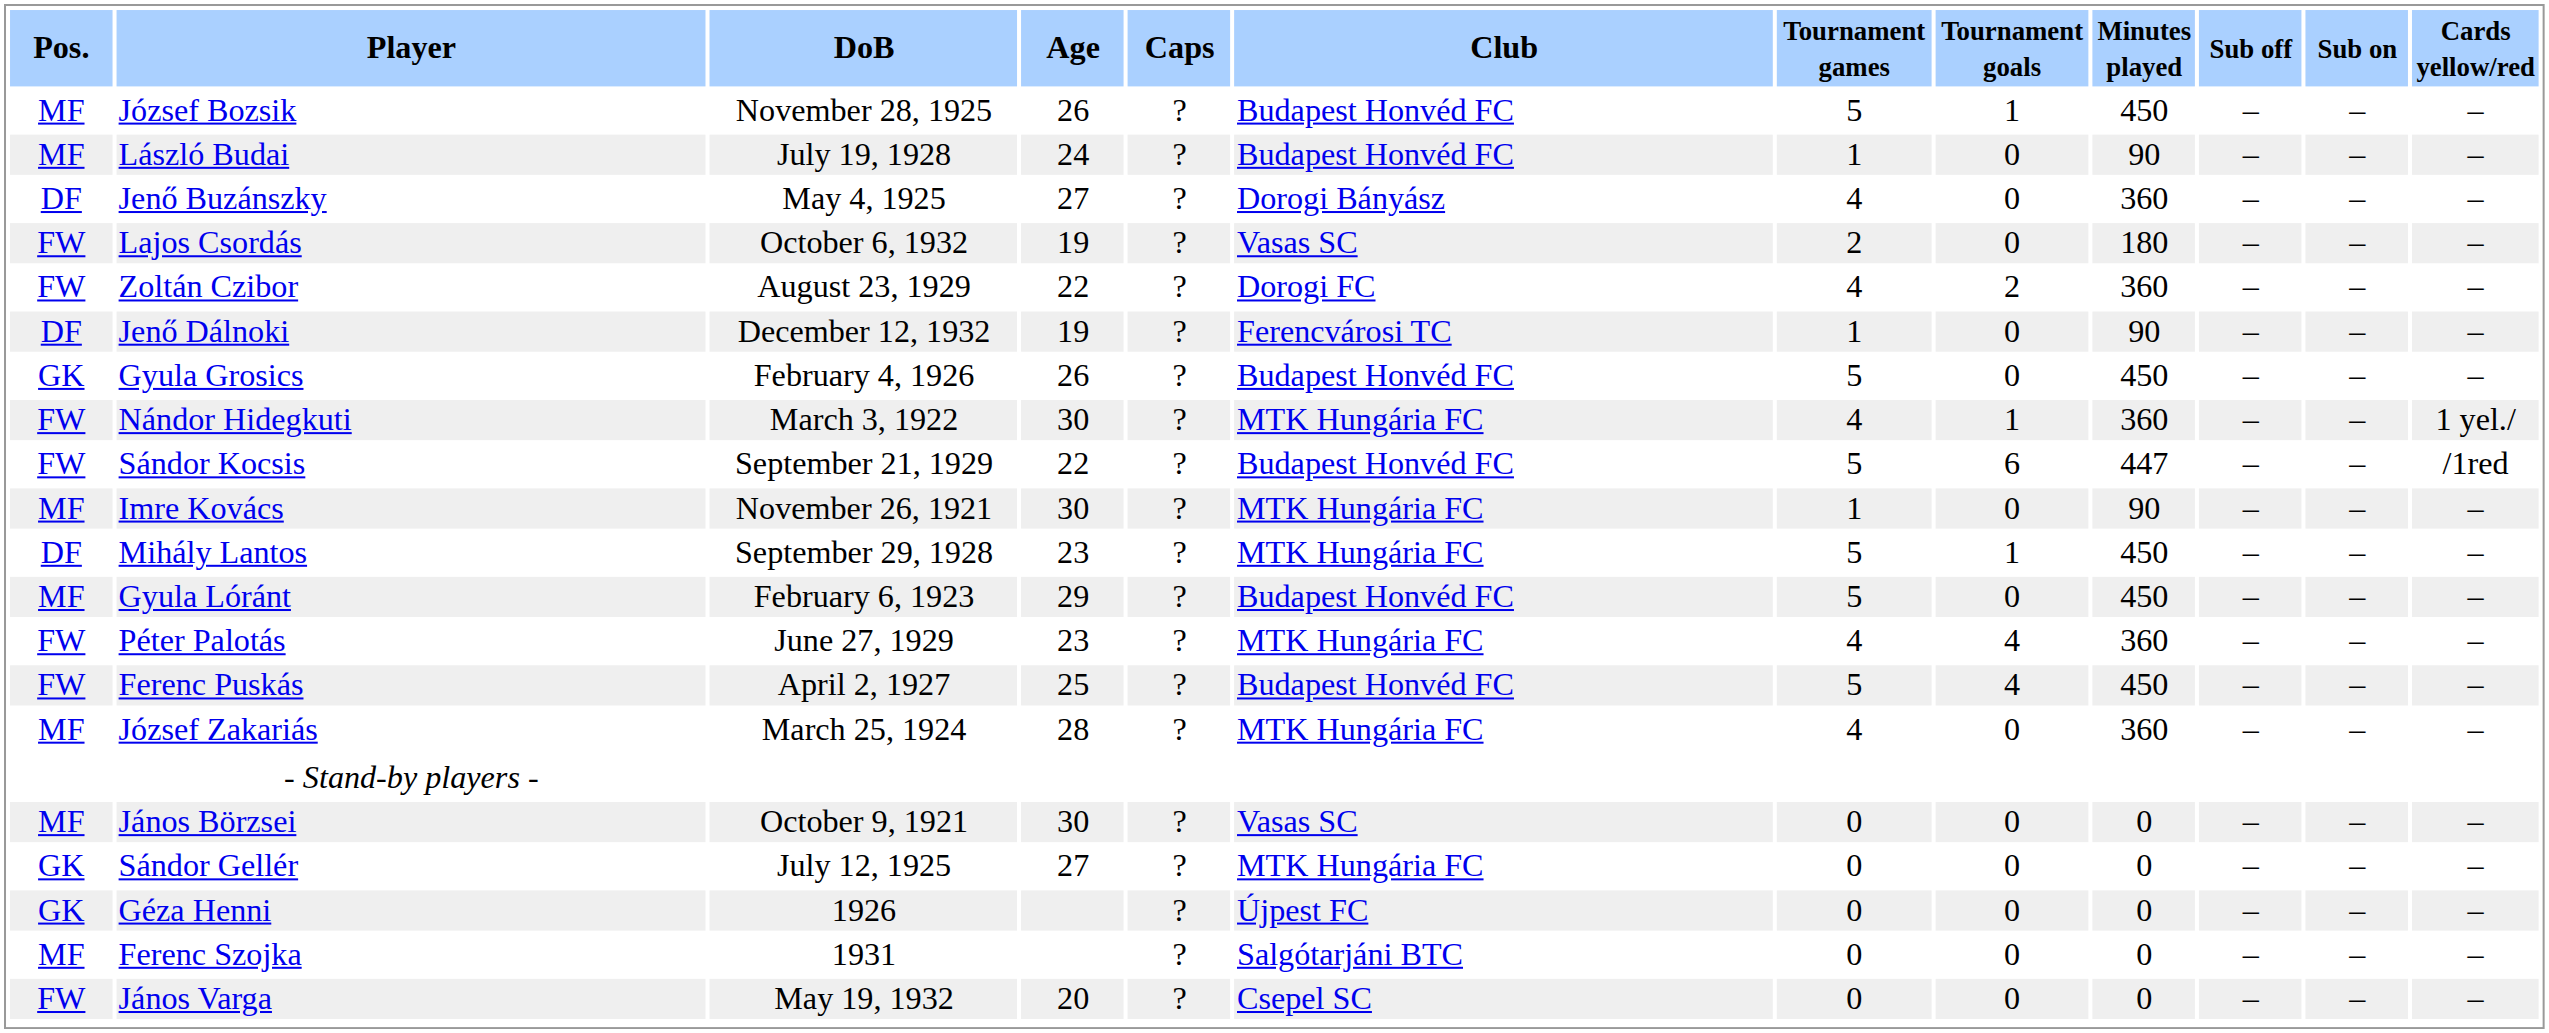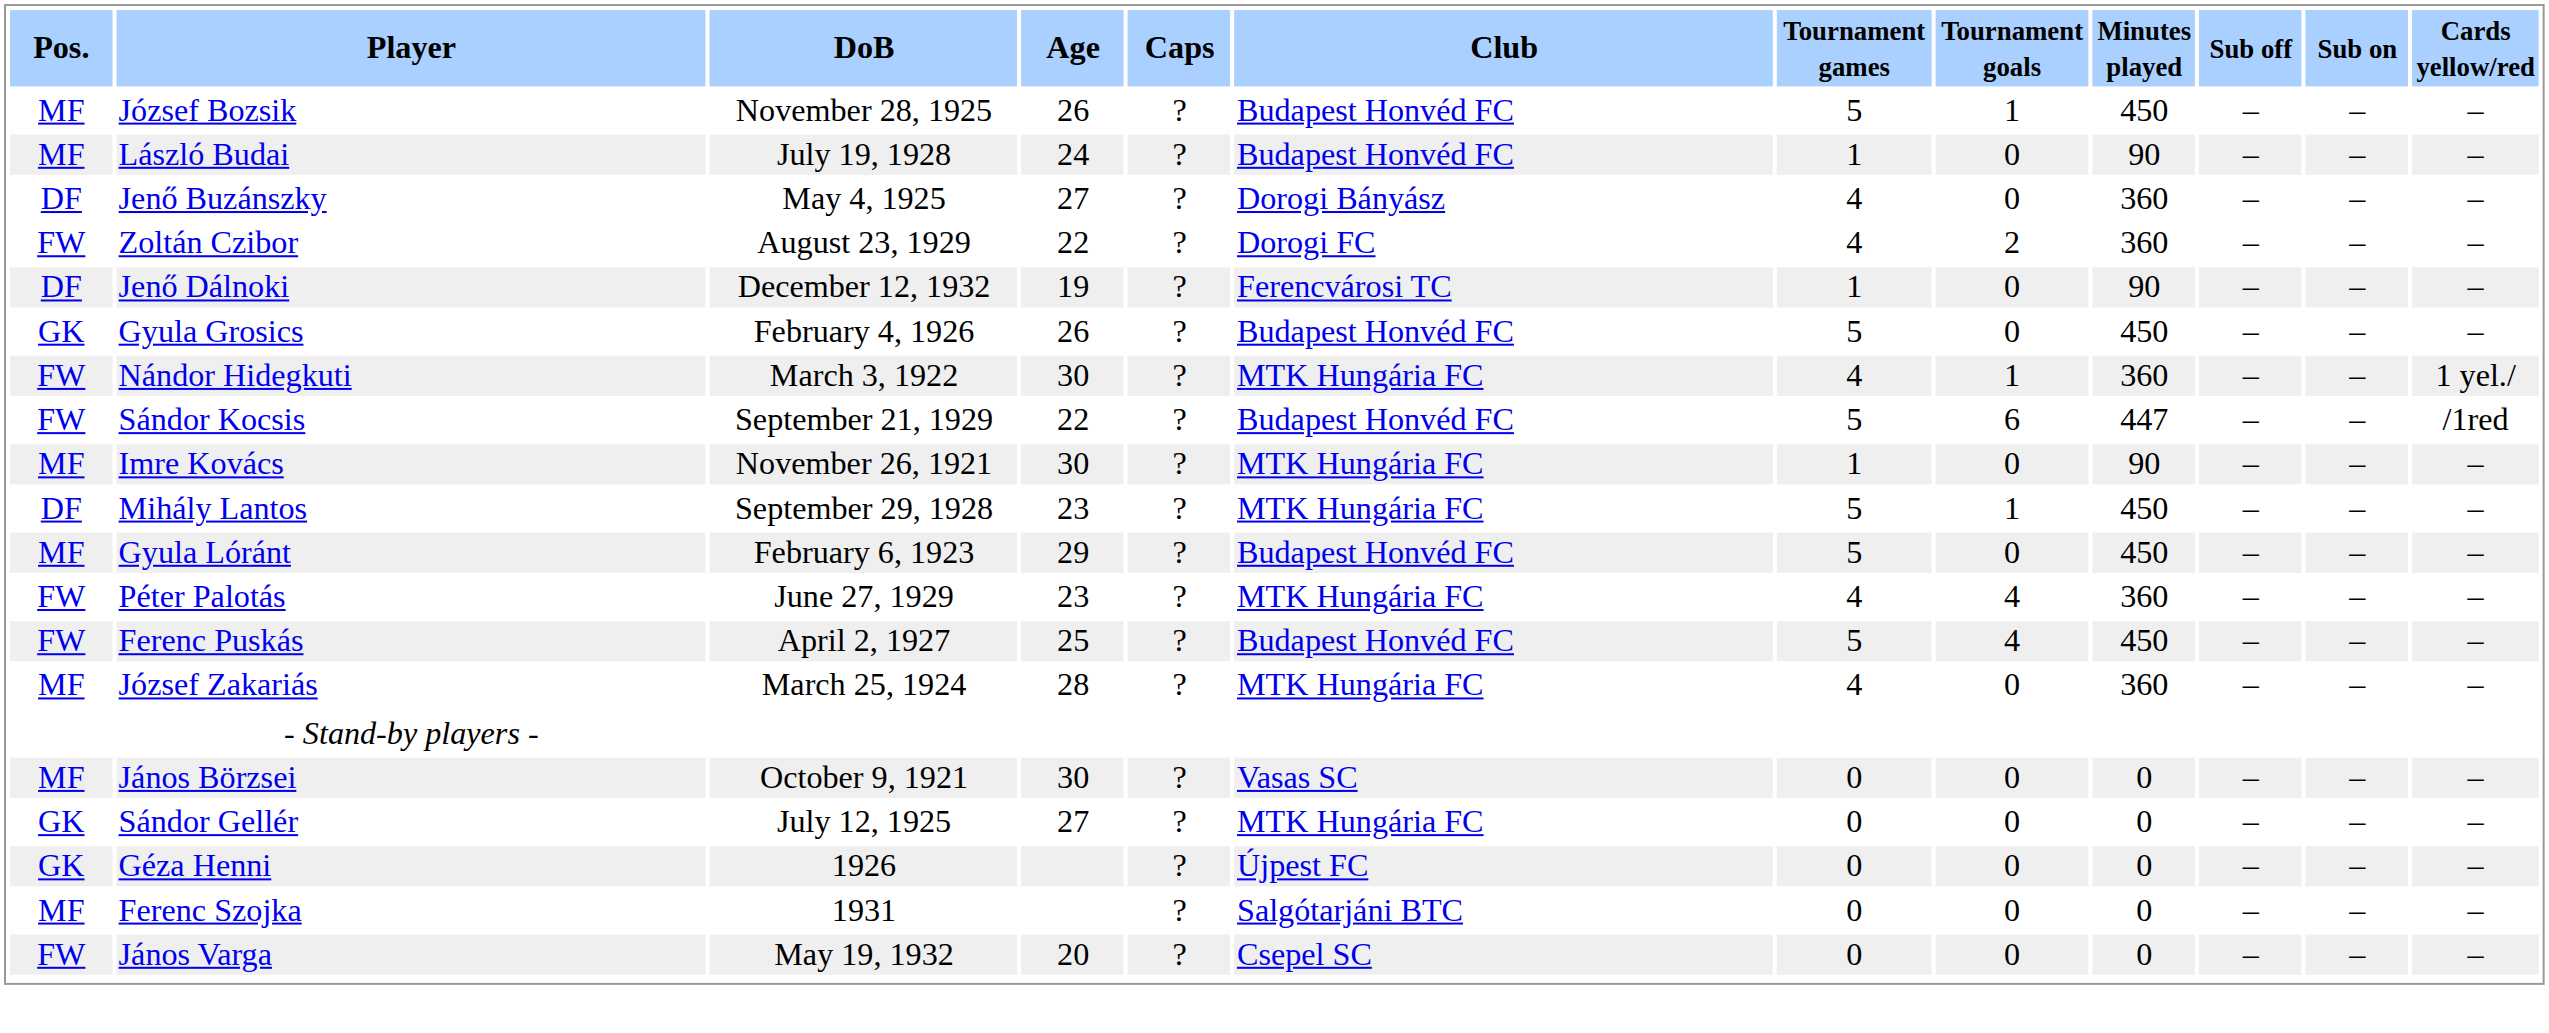 <table border="0" width="100%" style="border: 1px solid #999; background-color:#FFFFFF; text-align:center">
 <tr align="center" bgcolor="#AAD0FF">
 <th width=4%>Pos.</th>
 <th width=23%>Player</th>
 <th width=12%>DoB</th>
 <th width=4%>Age</th>
 <th width=4%>Caps</th>
 <th width=21%>Club</th>
 <th width=6%><small>Tournament<br>games</small></th>
 <th width=6%><small>Tournament<br>goals</small></th>
 <th width=4%><small>Minutes<br>played</small></th>
 <th width=4%><small>Sub off</small></th>
 <th width=4%><small>Sub on</small></th>
 <th width=4%><small>Cards<br>yellow/red</small></th>
 </tr>
 <tr>
 <td><a href='#'>MF</a></td>
 <td align="left"><a href='#'>József Bozsik</a></td>
 <td>November 28, 1925</td>
 <td>26</td>
 <td>?</td>
 <td align="left"> <a href='#'>Budapest Honvéd FC</a></td>
 <td>5</td>
 <td>1</td>
 <td>450</td>
 <td>–</td>
 <td>–</td>
 <td>–</td>
 </tr>
 <tr bgcolor="#EFEFEF">
 <td><a href='#'>MF</a></td>
 <td align="left"><a href='#'>László Budai</a></td>
 <td>July 19, 1928</td>
 <td>24</td>
 <td>?</td>
 <td align="left"> <a href='#'>Budapest Honvéd FC</a></td>
 <td>1</td>
 <td>0</td>
 <td>90</td>
 <td>–</td>
 <td>–</td>
 <td>–</td>
 </tr>
 <tr>
 <td><a href='#'>DF</a></td>
 <td align="left"><a href='#'>Jenő Buzánszky</a></td>
 <td>May 4, 1925</td>
 <td>27</td>
 <td>?</td>
 <td align="left"> <a href='#'>Dorogi Bányász</a></td>
 <td>4</td>
 <td>0</td>
 <td>360</td>
-<td>–</td>
-<td>–</td>
-<td>–</td>
-</tr>
-<tr bgcolor="#EFEFEF">
-<td><a href='#'>FW</a></td>
-<td align="left"><a href='#'>Lajos Csordás</a></td>
-<td>October 6, 1932</td>
-<td>19</td>
-<td>?</td>
-<td align="left"> <a href='#'>Vasas SC</a></td>
-<td>2</td>
-<td>0</td>
-<td>180</td>
 <td>–</td>
 <td>–</td>
 <td>–</td>
 </tr>
 <tr>
 <td><a href='#'>FW</a></td>
 <td align="left"><a href='#'>Zoltán Czibor</a></td>
 <td>August 23, 1929</td>
 <td>22</td>
 <td>?</td>
 <td align="left"> <a href='#'>Dorogi FC</a></td>
 <td>4</td>
 <td>2</td>
 <td>360</td>
 <td>–</td>
 <td>–</td>
 <td>–</td>
 </tr>
 <tr bgcolor="#EFEFEF">
 <td><a href='#'>DF</a></td>
 <td align="left"><a href='#'>Jenő Dálnoki</a></td>
 <td>December 12, 1932</td>
 <td>19</td>
 <td>?</td>
 <td align="left"> <a href='#'>Ferencvárosi TC</a></td>
 <td>1</td>
 <td>0</td>
 <td>90</td>
 <td>–</td>
 <td>–</td>
 <td>–</td>
 </tr>
 <tr>
 <td><a href='#'>GK</a></td>
 <td align="left"><a href='#'>Gyula Grosics</a></td>
 <td>February 4, 1926</td>
 <td>26</td>
 <td>?</td>
 <td align="left"> <a href='#'>Budapest Honvéd FC</a></td>
 <td>5</td>
 <td>0</td>
 <td>450</td>
 <td>–</td>
 <td>–</td>
 <td>–</td>
 </tr>
 <tr bgcolor="#EFEFEF">
 <td><a href='#'>FW</a></td>
 <td align="left"><a href='#'>Nándor Hidegkuti</a></td>
 <td>March 3, 1922</td>
 <td>30</td>
 <td>?</td>
 <td align="left"> <a href='#'>MTK Hungária FC</a></td>
 <td>4</td>
 <td>1</td>
 <td>360</td>
 <td>–</td>
 <td>–</td>
 <td>1 yel./</td>
 </tr>
 <tr>
 <td><a href='#'>FW</a></td>
 <td align="left"><a href='#'>Sándor Kocsis</a></td>
 <td>September 21, 1929</td>
 <td>22</td>
 <td>?</td>
 <td align="left"> <a href='#'>Budapest Honvéd FC</a></td>
 <td>5</td>
 <td>6</td>
 <td>447</td>
 <td>–</td>
 <td>–</td>
 <td>/1red</td>
 </tr>
 <tr bgcolor="#EFEFEF">
 <td><a href='#'>MF</a></td>
 <td align="left"><a href='#'>Imre Kovács</a></td>
 <td>November 26, 1921</td>
 <td>30</td>
 <td>?</td>
 <td align="left"> <a href='#'>MTK Hungária FC</a></td>
 <td>1</td>
 <td>0</td>
 <td>90</td>
 <td>–</td>
 <td>–</td>
 <td>–</td>
 </tr>
 <tr>
 <td><a href='#'>DF</a></td>
 <td align="left"><a href='#'>Mihály Lantos</a></td>
 <td>September 29, 1928</td>
 <td>23</td>
 <td>?</td>
 <td align="left"> <a href='#'>MTK Hungária FC</a></td>
 <td>5</td>
 <td>1</td>
 <td>450</td>
 <td>–</td>
 <td>–</td>
 <td>–</td>
 </tr>
 <tr bgcolor="#EFEFEF">
 <td><a href='#'>MF</a></td>
 <td align="left"><a href='#'>Gyula Lóránt</a></td>
 <td>February 6, 1923</td>
 <td>29</td>
 <td>?</td>
 <td align="left"> <a href='#'>Budapest Honvéd FC</a></td>
 <td>5</td>
 <td>0</td>
 <td>450</td>
 <td>–</td>
 <td>–</td>
 <td>–</td>
 </tr>
 <tr>
 <td><a href='#'>FW</a></td>
 <td align="left"><a href='#'>Péter Palotás</a></td>
 <td>June 27, 1929</td>
 <td>23</td>
 <td>?</td>
 <td align="left"> <a href='#'>MTK Hungária FC</a></td>
 <td>4</td>
 <td>4</td>
 <td>360</td>
 <td>–</td>
 <td>–</td>
 <td>–</td>
 </tr>
 <tr bgcolor="#EFEFEF">
 <td><a href='#'>FW</a></td>
 <td align="left"><a href='#'>Ferenc Puskás</a></td>
 <td>April 2, 1927</td>
 <td>25</td>
 <td>?</td>
 <td align="left"> <a href='#'>Budapest Honvéd FC</a></td>
 <td>5</td>
 <td>4</td>
 <td>450</td>
 <td>–</td>
 <td>–</td>
 <td>–</td>
 </tr>
 <tr>
 <td><a href='#'>MF</a></td>
 <td align="left"><a href='#'>József Zakariás</a></td>
 <td>March 25, 1924</td>
 <td>28</td>
 <td>?</td>
 <td align="left"> <a href='#'>MTK Hungária FC</a></td>
 <td>4</td>
 <td>0</td>
 <td>360</td>
 <td>–</td>
 <td>–</td>
 <td>–</td>
 </tr>
 <tr bgcolor="#EFEFEF">
 </tr>
 <tr>
 <td></td>
 <td>- <em>Stand-by players</em> -</td>
 <td></td>
 <td></td>
 <td></td>
 <td></td>
 <td></td>
 <td></td>
 <td></td>
 <td></td>
 <td></td>
 <td></td>
 </tr>
 <tr bgcolor="#EFEFEF">
 <td><a href='#'>MF</a></td>
 <td align="left"><a href='#'>János Börzsei</a></td>
 <td>October 9, 1921</td>
 <td>30</td>
 <td>?</td>
 <td align="left"> <a href='#'>Vasas SC</a></td>
 <td>0</td>
 <td>0</td>
 <td>0</td>
 <td>–</td>
 <td>–</td>
 <td>–</td>
 </tr>
 <tr>
 <td><a href='#'>GK</a></td>
 <td align="left"><a href='#'>Sándor Gellér</a></td>
 <td>July 12, 1925</td>
 <td>27</td>
 <td>?</td>
 <td align="left"> <a href='#'>MTK Hungária FC</a></td>
 <td>0</td>
 <td>0</td>
 <td>0</td>
 <td>–</td>
 <td>–</td>
 <td>–</td>
 </tr>
 <tr bgcolor="#EFEFEF">
 <td><a href='#'>GK</a></td>
 <td align="left"><a href='#'>Géza Henni</a></td>
 <td>1926</td>
 <td></td>
 <td>?</td>
 <td align="left"> <a href='#'>Újpest FC</a></td>
 <td>0</td>
 <td>0</td>
 <td>0</td>
 <td>–</td>
 <td>–</td>
 <td>–</td>
 </tr>
 <tr>
 <td><a href='#'>MF</a></td>
 <td align="left"><a href='#'>Ferenc Szojka</a></td>
 <td>1931</td>
 <td></td>
 <td>?</td>
 <td align="left"> <a href='#'>Salgótarjáni BTC</a></td>
 <td>0</td>
 <td>0</td>
 <td>0</td>
 <td>–</td>
 <td>–</td>
 <td>–</td>
 </tr>
 <tr bgcolor="#EFEFEF">
 <td><a href='#'>FW</a></td>
 <td align="left"><a href='#'>János Varga</a></td>
 <td>May 19, 1932</td>
 <td>20</td>
 <td>?</td>
 <td align="left"> <a href='#'>Csepel SC</a></td>
 <td>0</td>
 <td>0</td>
 <td>0</td>
 <td>–</td>
 <td>–</td>
 <td>–</td>
 </tr>
 <tr>
 </tr>
 </table>
